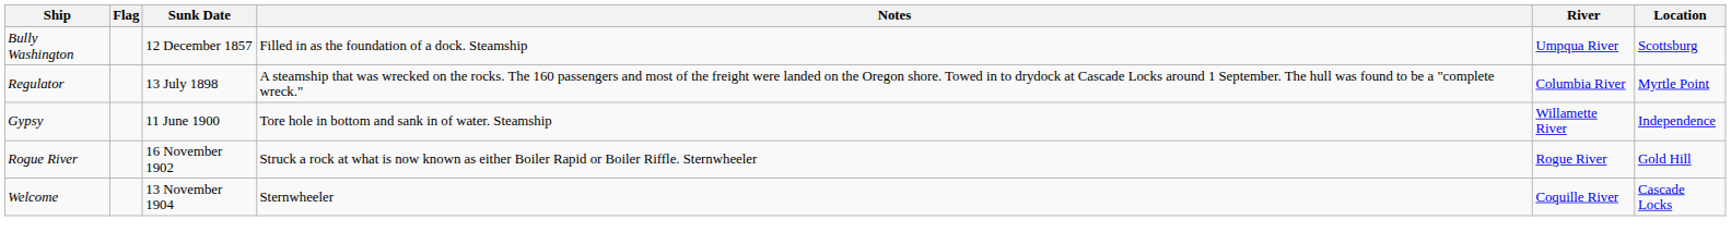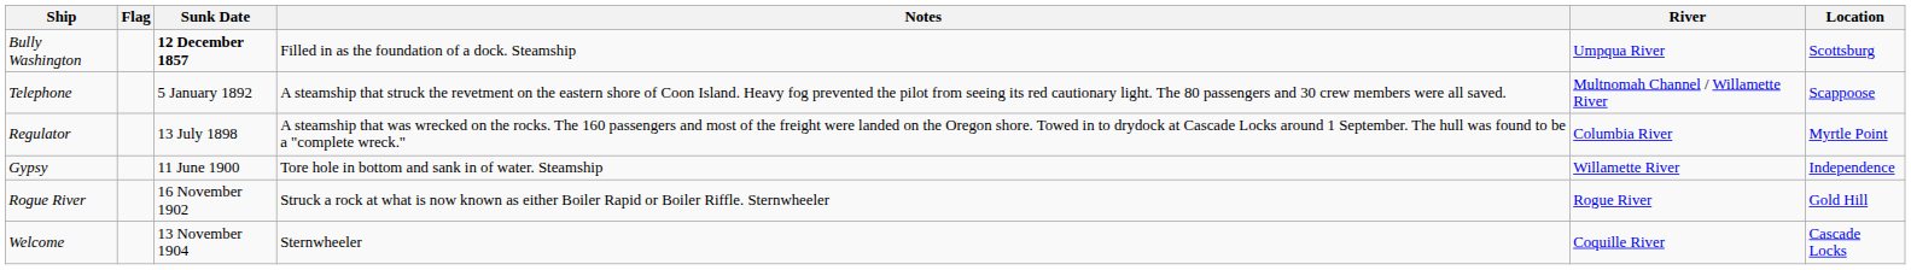 <table class="sortable wikitable">
 <tr>
 <th>Ship</th>
 <th>Flag</th>
 <th>Sunk Date</th>
 <th>Notes</th>
 <th>River</th>
 <th>Location</th>
 </tr>
 <tr>
 <td><em>Bully Washington</em></td>
 <td></td>
-<td>12 December 1857</td>
+<td><strong>12 December 1857</strong></td>
 <td>Filled in as the foundation of a dock. Steamship</td>
 <td><a href='#'>Umpqua River</a></td>
 <td><a href='#'>Scottsburg</a></td>
+</tr>
+<tr>
+<td><em>Telephone</em></td>
+<td></td>
+<td>5 January 1892</td>
+<td>A steamship that struck the revetment on the eastern shore of Coon Island.  Heavy fog prevented the pilot from seeing its red cautionary light.  The 80 passengers and 30 crew members were all saved.</td>
+<td><a href='#'>Multnomah Channel</a> / <a href='#'>Willamette River</a></td>
+<td><a href='#'>Scappoose</a></td>
 </tr>
 <tr>
 <td><em>Regulator</em></td>
 <td></td>
 <td>13 July 1898</td>
 <td>A steamship that was wrecked on the rocks.  The 160 passengers and most of the freight were landed on the Oregon shore.  Towed in to drydock at Cascade Locks around 1 September.  The hull was found to be a "complete wreck."</td>
 <td><a href='#'>Columbia River</a></td>
 <td><a href='#'>Myrtle Point</a></td>
 </tr>
 <tr>
 <td><em>Gypsy</em></td>
 <td></td>
 <td>11 June 1900</td>
 <td>Tore hole in bottom and sank in  of water. Steamship</td>
 <td><a href='#'>Willamette River</a></td>
 <td><a href='#'>Independence</a></td>
 </tr>
 <tr>
 <td><em>Rogue River</em></td>
 <td></td>
 <td>16 November 1902</td>
 <td>Struck a rock at what is now known as either Boiler Rapid or Boiler Riffle. Sternwheeler</td>
 <td><a href='#'>Rogue River</a></td>
 <td><a href='#'>Gold Hill</a></td>
 </tr>
 <tr>
 <td><em>Welcome</em></td>
 <td></td>
 <td>13 November 1904</td>
 <td>Sternwheeler</td>
 <td><a href='#'>Coquille River</a></td>
 <td><a href='#'>Cascade Locks</a></td>
 </tr>
 </table>
